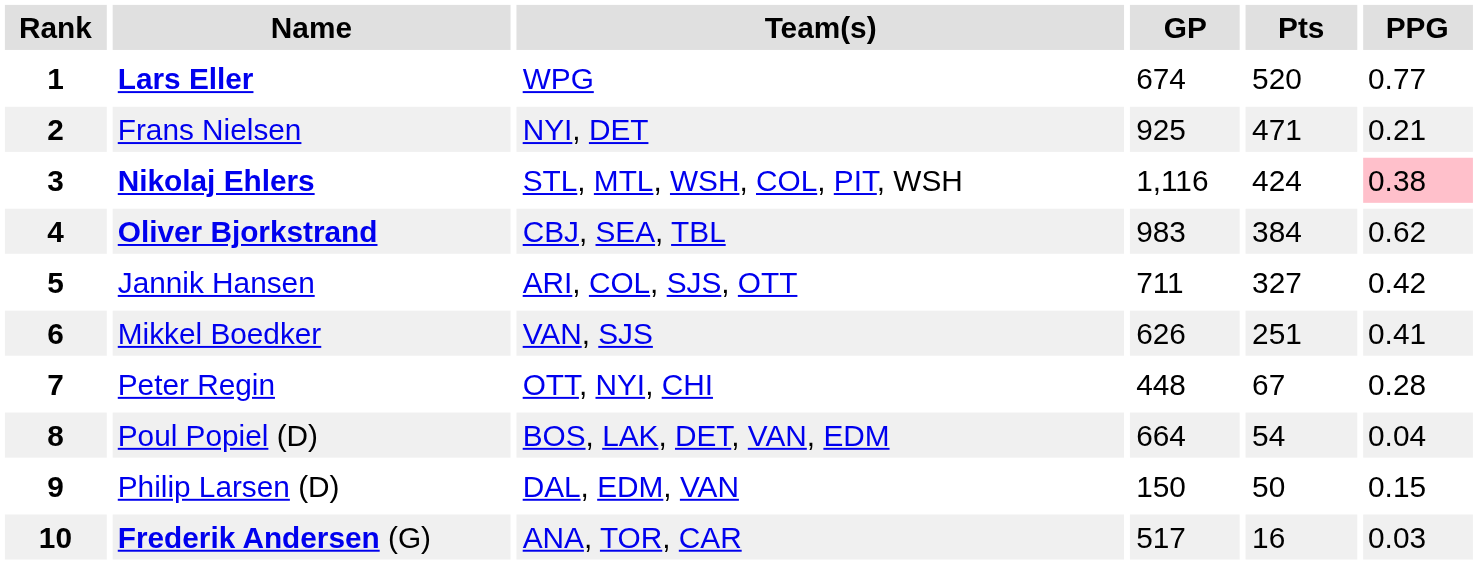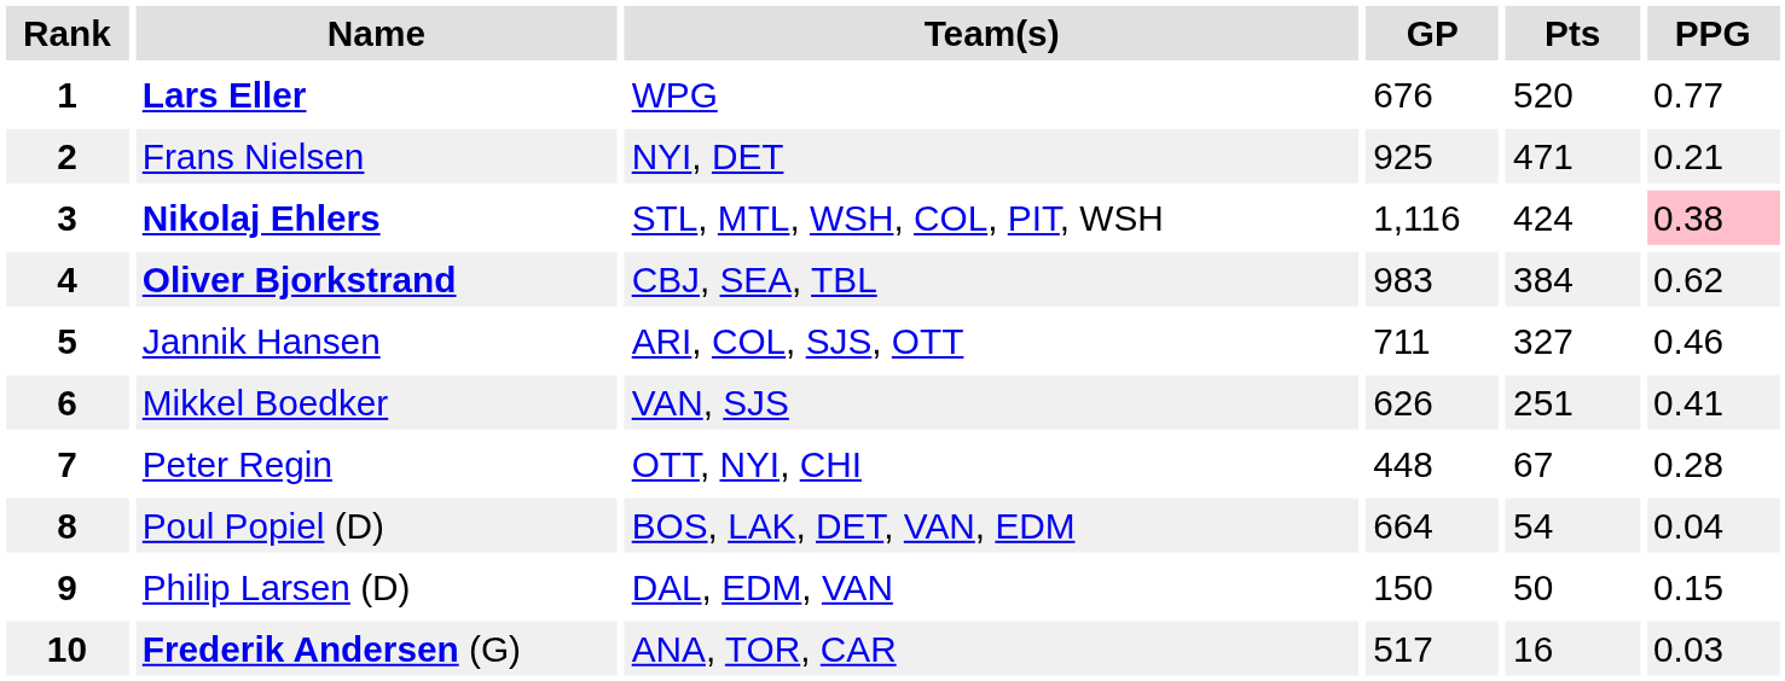 <table id="Table3" cellspacing="3" cellpadding="3" style="font-size:95%;">
 <tr style="text-align:center; background:#e0e0e0">
 <th style="width:3em;">Rank</th>
 <th style="width:13em;">Name</th>
 <th style="width:20em;">Team(s)</th>
 <th style="width:3.3em;">GP</th>
 <th style="width:3.3em;">Pts</th>
 <th style="width:3.3em;">PPG</th>
 </tr>
 <tr>
 <th>1</th>
 <td><strong><a href='#'>Lars Eller</a></strong></td>
 <td><a href='#'>WPG</a></td>
-<td>674</td>
+<td>676</td>
 <td>520</td>
 <td>0.77</td>
 </tr>
 <tr style="background: #f0f0f0;">
 <th>2</th>
 <td><a href='#'>Frans Nielsen</a></td>
 <td><a href='#'>NYI</a>, <a href='#'>DET</a></td>
 <td>925</td>
 <td>471</td>
 <td>0.21</td>
 </tr>
 <tr>
 <th>3</th>
 <td><strong><a href='#'>Nikolaj Ehlers</a></strong></td>
 <td><a href='#'>STL</a>, <a href='#'>MTL</a>, <a href='#'>WSH</a>, <a href='#'>COL</a>, <a href='#'>PIT</a>, WSH</td>
 <td>1,116</td>
 <td>424</td>
 <td style="background: pink;">0.38</td>
 </tr>
 <tr style="background: #f0f0f0;">
 <th>4</th>
 <td><strong><a href='#'>Oliver Bjorkstrand</a></strong></td>
 <td><a href='#'>CBJ</a>, <a href='#'>SEA</a>, <a href='#'>TBL</a></td>
 <td>983</td>
 <td>384</td>
 <td>0.62</td>
 </tr>
 <tr>
 <th>5</th>
 <td><a href='#'>Jannik Hansen</a></td>
 <td><a href='#'>ARI</a>, <a href='#'>COL</a>, <a href='#'>SJS</a>, <a href='#'>OTT</a></td>
 <td>711</td>
 <td>327</td>
-<td>0.42</td>
+<td>0.46</td>
 </tr>
 <tr style="background: #f0f0f0;">
 <th>6</th>
 <td><a href='#'>Mikkel Boedker</a></td>
 <td><a href='#'>VAN</a>, <a href='#'>SJS</a></td>
 <td>626</td>
 <td>251</td>
 <td>0.41</td>
 </tr>
 <tr>
 <th>7</th>
 <td><a href='#'>Peter Regin</a></td>
 <td><a href='#'>OTT</a>, <a href='#'>NYI</a>, <a href='#'>CHI</a></td>
 <td>448</td>
 <td>67</td>
 <td>0.28</td>
 </tr>
 <tr style="background: #f0f0f0;">
 <th>8</th>
 <td><a href='#'>Poul Popiel</a> (D)</td>
 <td><a href='#'>BOS</a>, <a href='#'>LAK</a>, <a href='#'>DET</a>, <a href='#'>VAN</a>, <a href='#'>EDM</a></td>
 <td>664</td>
 <td>54</td>
 <td>0.04</td>
 </tr>
 <tr>
 <th>9</th>
 <td><a href='#'>Philip Larsen</a> (D)</td>
 <td><a href='#'>DAL</a>, <a href='#'>EDM</a>, <a href='#'>VAN</a></td>
 <td>150</td>
 <td>50</td>
 <td>0.15</td>
 </tr>
 <tr style="background: #f0f0f0;">
 <th>10</th>
 <td><strong><a href='#'>Frederik Andersen</a></strong> (G)</td>
 <td><a href='#'>ANA</a>, <a href='#'>TOR</a>, <a href='#'>CAR</a></td>
 <td>517</td>
 <td>16</td>
 <td>0.03</td>
 </tr>
 </table>
